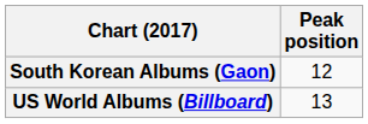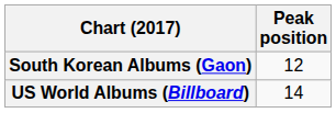 <table class="wikitable plainrowheaders" style="text-align:center;">
 <tr>
 <th>Chart (2017)</th>
 <th>Peak<br>position</th>
 </tr>
 <tr>
 <th scope="row">South Korean Albums (<a href='#'>Gaon</a>)</th>
 <td>12</td>
 </tr>
 <tr>
 <th scope="row">US World Albums (<a href='#'><em>Billboard</em></a>)</th>
-<td>13</td>
+<td>14</td>
 </tr>
 </table>
